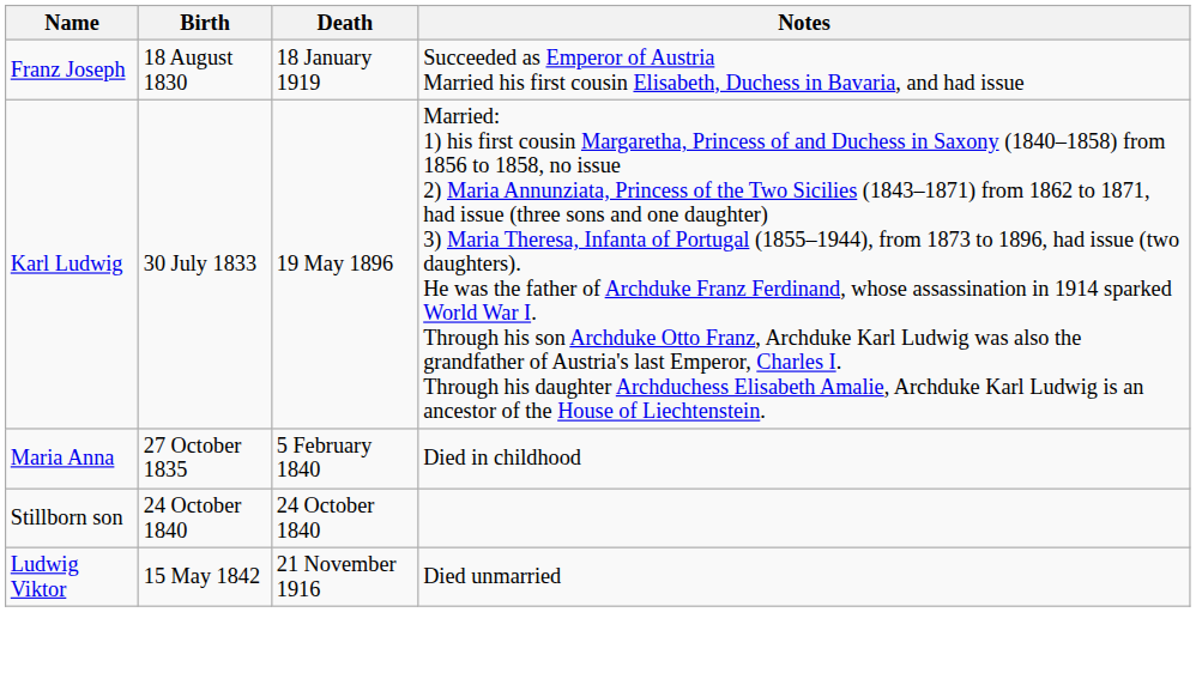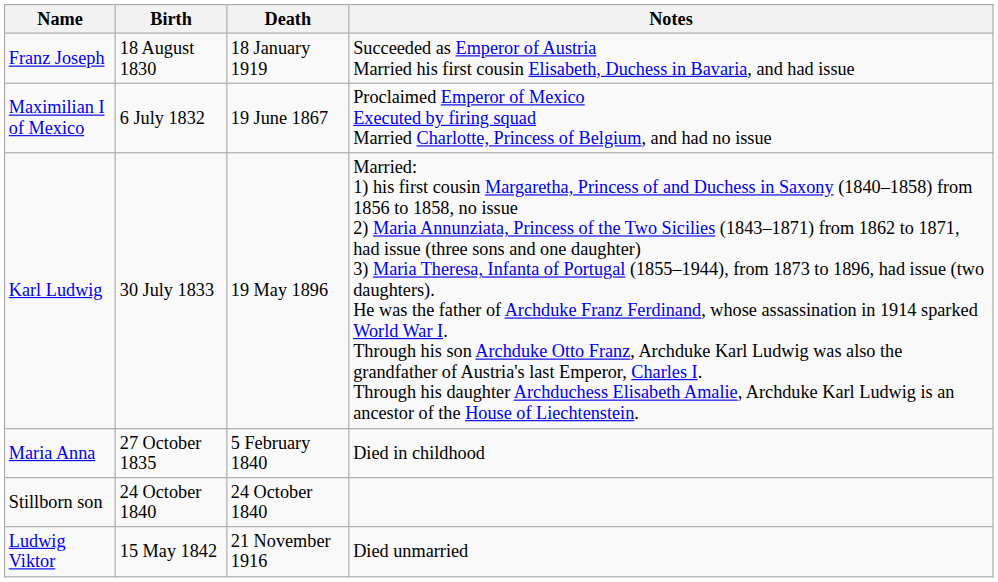 <table class="wikitable">
 <tr>
 <th width="90pt">Name</th>
 <th width="90pt">Birth</th>
 <th width="100pt">Death</th>
 <th>Notes</th>
 </tr>
 <tr>
 <td><a href='#'>Franz Joseph</a></td>
 <td>18 August 1830</td>
 <td>18 January 1919</td>
 <td>Succeeded as <a href='#'>Emperor of Austria</a><br>Married his first cousin <a href='#'>Elisabeth, Duchess in Bavaria</a>, and had issue</td>
+</tr>
+<tr>
+<td><a href='#'>Maximilian I of Mexico</a></td>
+<td>6 July 1832</td>
+<td>19 June 1867</td>
+<td>Proclaimed <a href='#'>Emperor of Mexico</a><br><a href='#'>Executed by firing squad</a><br>Married <a href='#'>Charlotte, Princess of Belgium</a>, and had no issue</td>
 </tr>
 <tr>
 <td><a href='#'>Karl Ludwig</a></td>
 <td>30 July 1833</td>
 <td>19 May 1896</td>
 <td>Married:<br>1) his first cousin <a href='#'>Margaretha, Princess of and Duchess in Saxony</a> (1840–1858) from 1856 to 1858, no issue<br>2) <a href='#'>Maria Annunziata, Princess of the Two Sicilies</a> (1843–1871) from 1862 to 1871, had issue (three sons and one daughter)<br>3) <a href='#'>Maria Theresa, Infanta of Portugal</a> (1855–1944), from 1873 to 1896, had issue (two daughters).<br>He was the father of <a href='#'>Archduke Franz Ferdinand</a>, whose assassination in 1914 sparked <a href='#'>World War I</a>.<br>Through his son <a href='#'>Archduke Otto Franz</a>, Archduke Karl Ludwig was also the grandfather of Austria's last Emperor, <a href='#'>Charles I</a>.<br>Through his daughter <a href='#'>Archduchess Elisabeth Amalie</a>, Archduke Karl Ludwig is an ancestor of the <a href='#'>House of Liechtenstein</a>.</td>
 </tr>
 <tr>
 <td><a href='#'>Maria Anna</a></td>
 <td>27 October 1835</td>
 <td>5 February 1840</td>
 <td>Died in childhood</td>
 </tr>
 <tr>
 <td>Stillborn son</td>
 <td>24 October 1840</td>
 <td>24 October 1840</td>
 <td></td>
 </tr>
 <tr>
 <td><a href='#'>Ludwig Viktor</a></td>
 <td>15 May 1842</td>
 <td>21 November 1916</td>
 <td>Died unmarried</td>
 </tr>
 </table>
